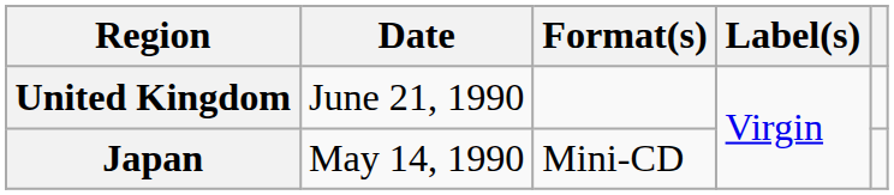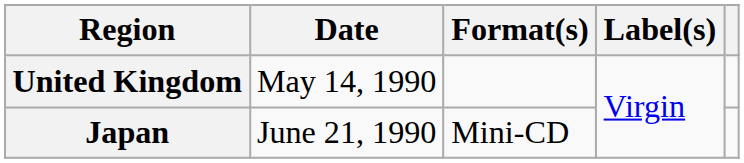 <table class="wikitable plainrowheaders">
 <tr>
 <th scope="col">Region</th>
 <th scope="col">Date</th>
 <th scope="col">Format(s)</th>
 <th scope="col">Label(s)</th>
 <th scope="col"></th>
 </tr>
 <tr>
 <th scope="row">United Kingdom</th>
-<td>June 21, 1990</td>
+<td>May 14, 1990</td>
 <td></td>
 <td rowspan="2"><a href='#'>Virgin</a></td>
 <td></td>
 </tr>
 <tr>
 <th scope="row">Japan</th>
-<td>May 14, 1990</td>
+<td>June 21, 1990</td>
 <td>Mini-CD</td>
 <td></td>
 </tr>
 </table>
